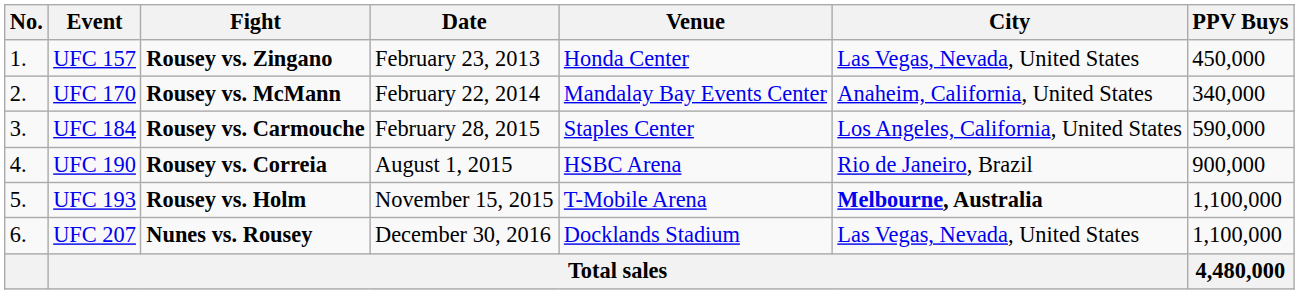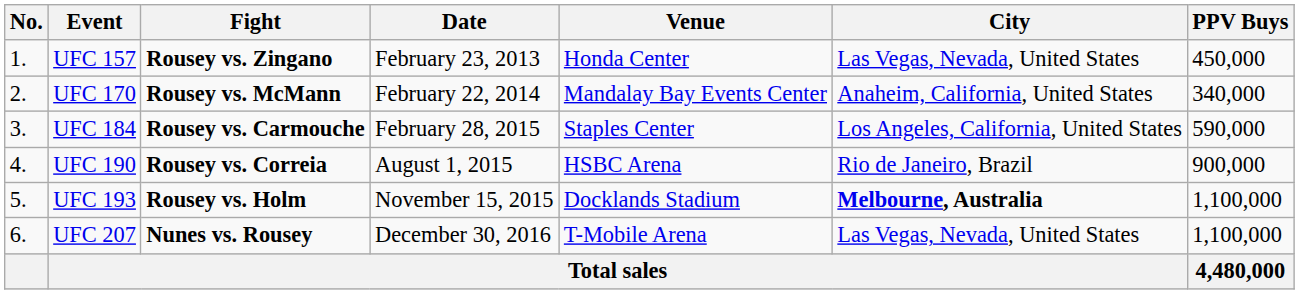 <table class="wikitable">
 <tr>
 <th>No.</th>
 <th>Event</th>
 <th>Fight</th>
 <th>Date</th>
 <th>Venue</th>
 <th>City</th>
 <th>PPV Buys</th>
 </tr>
 <tr>
 <td>1.</td>
 <td><a href='#'>UFC 157</a></td>
 <td><strong>Rousey vs. Zingano</strong></td>
 <td>February 23, 2013</td>
 <td><a href='#'>Honda Center</a></td>
 <td><a href='#'>Las Vegas, Nevada</a>, United States</td>
 <td>450,000</td>
 </tr>
 <tr>
 <td>2.</td>
 <td><a href='#'>UFC 170</a></td>
 <td><strong>Rousey vs. McMann</strong></td>
 <td>February 22, 2014</td>
 <td><a href='#'>Mandalay Bay Events Center</a></td>
 <td><a href='#'>Anaheim, California</a>, United States</td>
 <td>340,000</td>
 </tr>
 <tr>
 <td>3.</td>
 <td><a href='#'>UFC 184</a></td>
 <td><strong>Rousey vs. Carmouche</strong></td>
 <td>February 28, 2015</td>
 <td><a href='#'>Staples Center</a></td>
 <td><a href='#'>Los Angeles, California</a>, United States</td>
 <td>590,000</td>
 </tr>
 <tr>
 <td>4.</td>
 <td><a href='#'>UFC 190</a></td>
 <td><strong>Rousey vs. Correia</strong></td>
 <td>August 1, 2015</td>
 <td><a href='#'>HSBC Arena</a></td>
 <td><a href='#'>Rio de Janeiro</a>, Brazil</td>
 <td>900,000</td>
 </tr>
 <tr>
 <td>5.</td>
 <td><a href='#'>UFC 193</a></td>
 <td><strong>Rousey vs. Holm</strong></td>
 <td>November 15, 2015</td>
-<td><a href='#'>T-Mobile Arena</a></td>
+<td><a href='#'>Docklands Stadium</a></td>
 <td><strong><a href='#'>Melbourne</a>, Australia</strong></td>
 <td>1,100,000</td>
 </tr>
 <tr>
 <td>6.</td>
 <td><a href='#'>UFC 207</a></td>
 <td><strong>Nunes vs. Rousey</strong></td>
 <td>December 30, 2016</td>
-<td><a href='#'>Docklands Stadium</a></td>
+<td><a href='#'>T-Mobile Arena</a></td>
 <td><a href='#'>Las Vegas, Nevada</a>, United States</td>
 <td>1,100,000</td>
 </tr>
 <tr>
 <th></th>
 <th colspan="5">Total sales</th>
 <th>4,480,000</th>
 </tr>
 </table>
